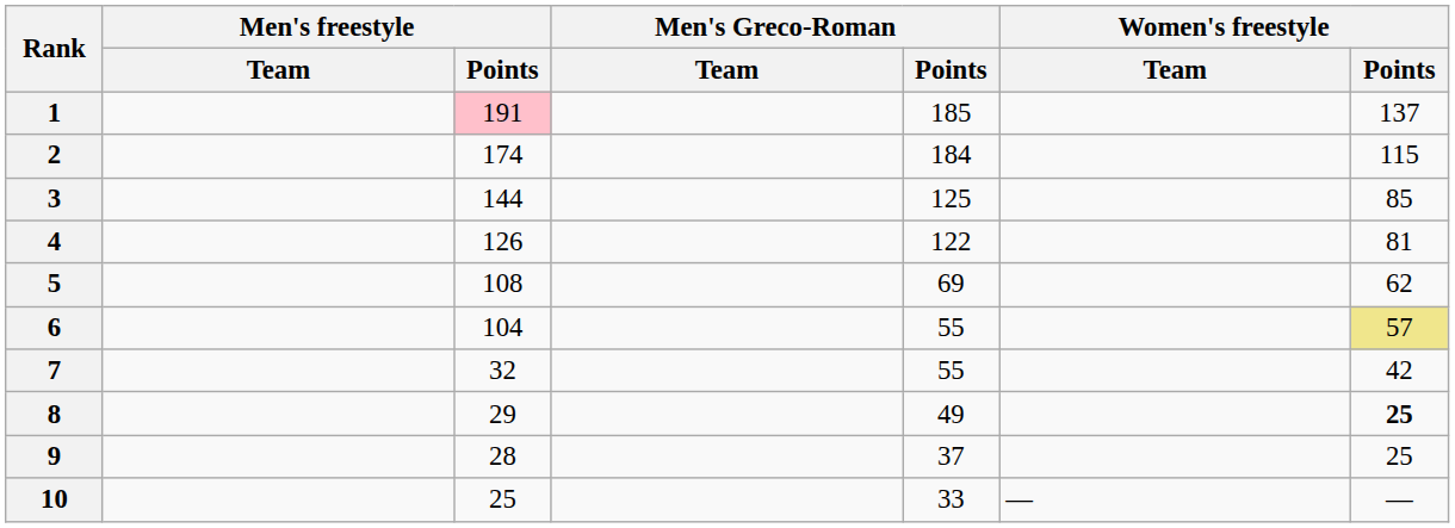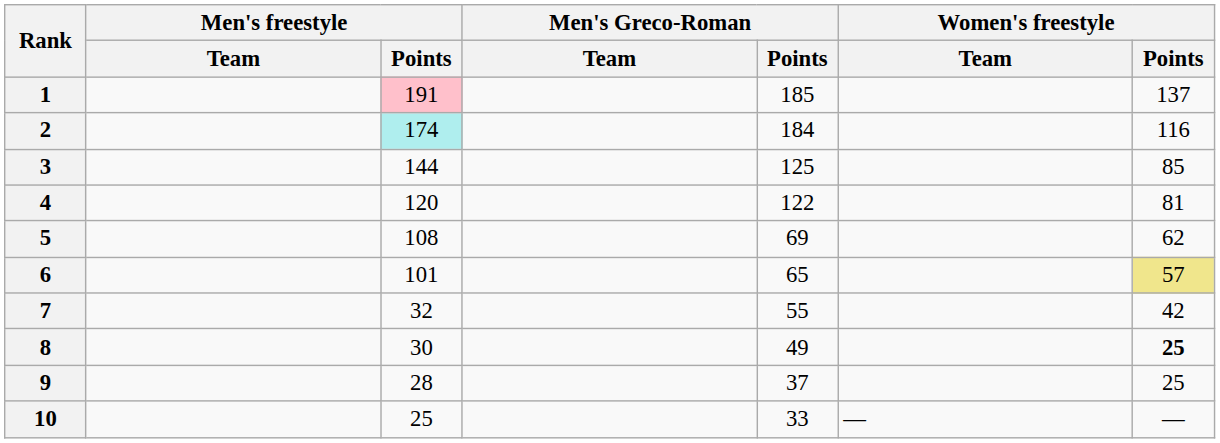 <table class="wikitable" style="text-align:center;">
 <tr>
 <th width=50 rowspan="2">Rank</th>
 <th colspan="2">Men's freestyle</th>
 <th colspan="2">Men's Greco-Roman</th>
 <th colspan="2">Women's freestyle</th>
 </tr>
 <tr>
 <th width=200>Team</th>
 <th width=50>Points</th>
 <th width=200>Team</th>
 <th width=50>Points</th>
 <th width=200>Team</th>
 <th width=50>Points</th>
 </tr>
 <tr>
 <th>1</th>
 <td align=left></td>
 <td style="background: pink;">191</td>
 <td align=left></td>
 <td>185</td>
 <td align=left></td>
 <td>137</td>
 </tr>
 <tr>
 <th>2</th>
 <td align=left></td>
-<td>174</td>
+<td style="background: paleturquoise;">174</td>
 <td align=left></td>
 <td>184</td>
 <td align=left></td>
-<td>115</td>
+<td>116</td>
 </tr>
 <tr>
 <th>3</th>
 <td align=left></td>
 <td>144</td>
 <td align=left></td>
 <td>125</td>
 <td align=left></td>
 <td>85</td>
 </tr>
 <tr>
 <th>4</th>
 <td align=left></td>
-<td>126</td>
+<td>120</td>
 <td align=left></td>
 <td>122</td>
 <td align=left></td>
 <td>81</td>
 </tr>
 <tr>
 <th>5</th>
 <td align=left></td>
 <td>108</td>
 <td align=left></td>
 <td>69</td>
 <td align=left></td>
 <td>62</td>
 </tr>
 <tr>
 <th>6</th>
 <td align=left></td>
-<td>104</td>
+<td>101</td>
 <td align=left></td>
-<td>55</td>
+<td>65</td>
 <td align=left></td>
 <td style="background: khaki;">57</td>
 </tr>
 <tr>
 <th>7</th>
 <td align=left></td>
 <td>32</td>
 <td align=left></td>
 <td>55</td>
 <td align=left></td>
 <td>42</td>
 </tr>
 <tr>
 <th>8</th>
 <td align=left></td>
-<td>29</td>
+<td>30</td>
 <td align=left></td>
 <td>49</td>
 <td align=left></td>
 <td><strong>25</strong></td>
 </tr>
 <tr>
 <th>9</th>
 <td align=left></td>
 <td>28</td>
 <td align=left></td>
 <td>37</td>
 <td align=left></td>
 <td>25</td>
 </tr>
 <tr>
 <th>10</th>
 <td align=left></td>
 <td>25</td>
 <td align=left></td>
 <td>33</td>
 <td align=left>—</td>
 <td>—</td>
 </tr>
 </table>
